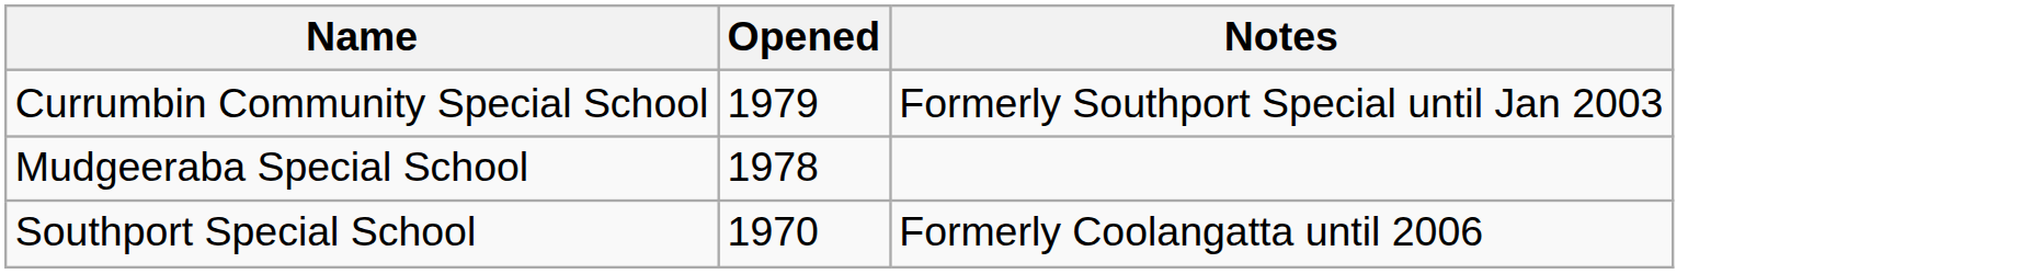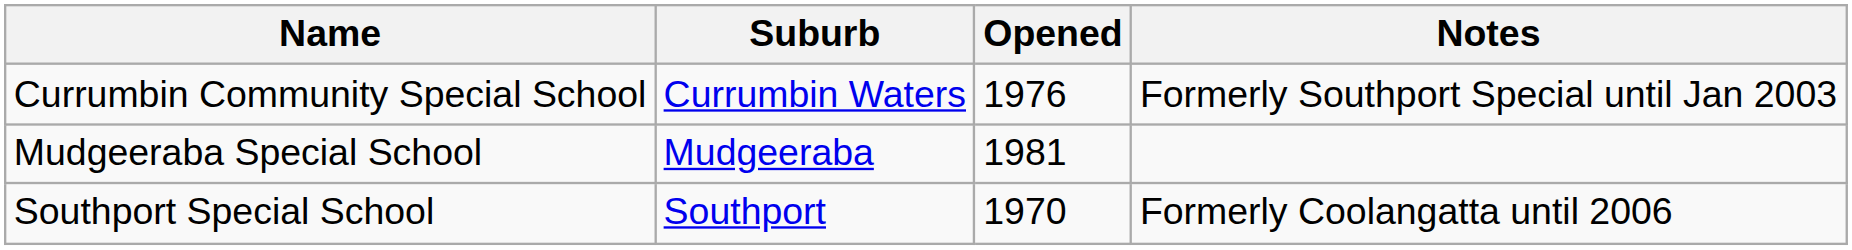 <table class="wikitable sortable">
 <tr>
 <th>Name</th>
+<th>Suburb</th>
 <th>Opened</th>
 <th>Notes</th>
 </tr>
 <tr>
 <td>Currumbin Community Special School</td>
-<td>1979</td>
+<td><a href='#'>Currumbin Waters</a></td>
+<td>1976</td>
 <td>Formerly Southport Special until Jan 2003</td>
 </tr>
 <tr>
 <td>Mudgeeraba Special School</td>
-<td>1978</td>
+<td><a href='#'>Mudgeeraba</a></td>
+<td>1981</td>
 <td></td>
 </tr>
 <tr>
 <td>Southport Special School</td>
+<td><a href='#'>Southport</a></td>
 <td>1970</td>
 <td>Formerly Coolangatta until 2006</td>
 </tr>
 </table>
